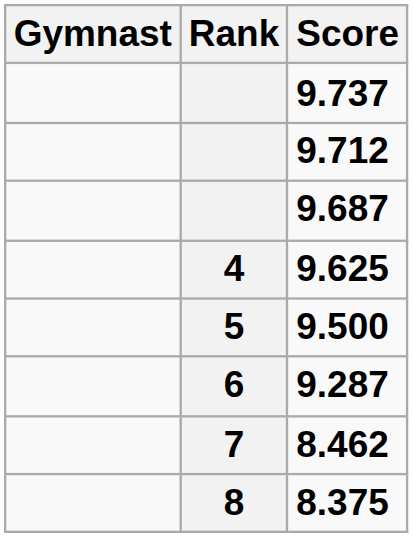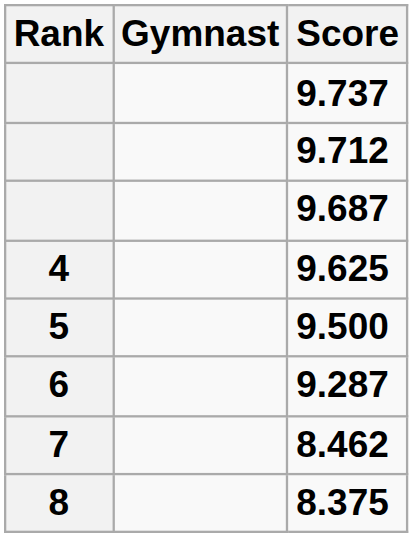 <table class="wikitable sortable">
 <tr>
+<th scope="col">Rank</th>
 <th scope="col">Gymnast</th>
-<th scope="col">Rank</th>
 <th scope="col">Score</th>
 </tr>
 <tr>
+<th scope="row"></th>
 <td></td>
-<th scope="row"></th>
 <td><strong>9.737</strong></td>
 </tr>
 <tr>
+<th scope="row"></th>
 <td></td>
-<th scope="row"></th>
 <td><strong>9.712</strong></td>
 </tr>
 <tr>
+<th scope="row"></th>
 <td></td>
-<th scope="row"></th>
 <td><strong>9.687</strong></td>
 </tr>
 <tr>
+<th scope="row">4</th>
 <td></td>
-<th scope="row">4</th>
 <td><strong>9.625</strong></td>
 </tr>
 <tr>
+<th scope="row">5</th>
 <td></td>
-<th scope="row">5</th>
 <td><strong>9.500</strong></td>
 </tr>
 <tr>
+<th scope="row">6</th>
 <td></td>
-<th scope="row">6</th>
 <td><strong>9.287</strong></td>
 </tr>
 <tr>
+<th scope="row">7</th>
 <td></td>
-<th scope="row">7</th>
 <td><strong>8.462</strong></td>
 </tr>
 <tr>
+<th scope="row">8</th>
 <td></td>
-<th scope="row">8</th>
 <td><strong>8.375</strong></td>
 </tr>
 </table>
